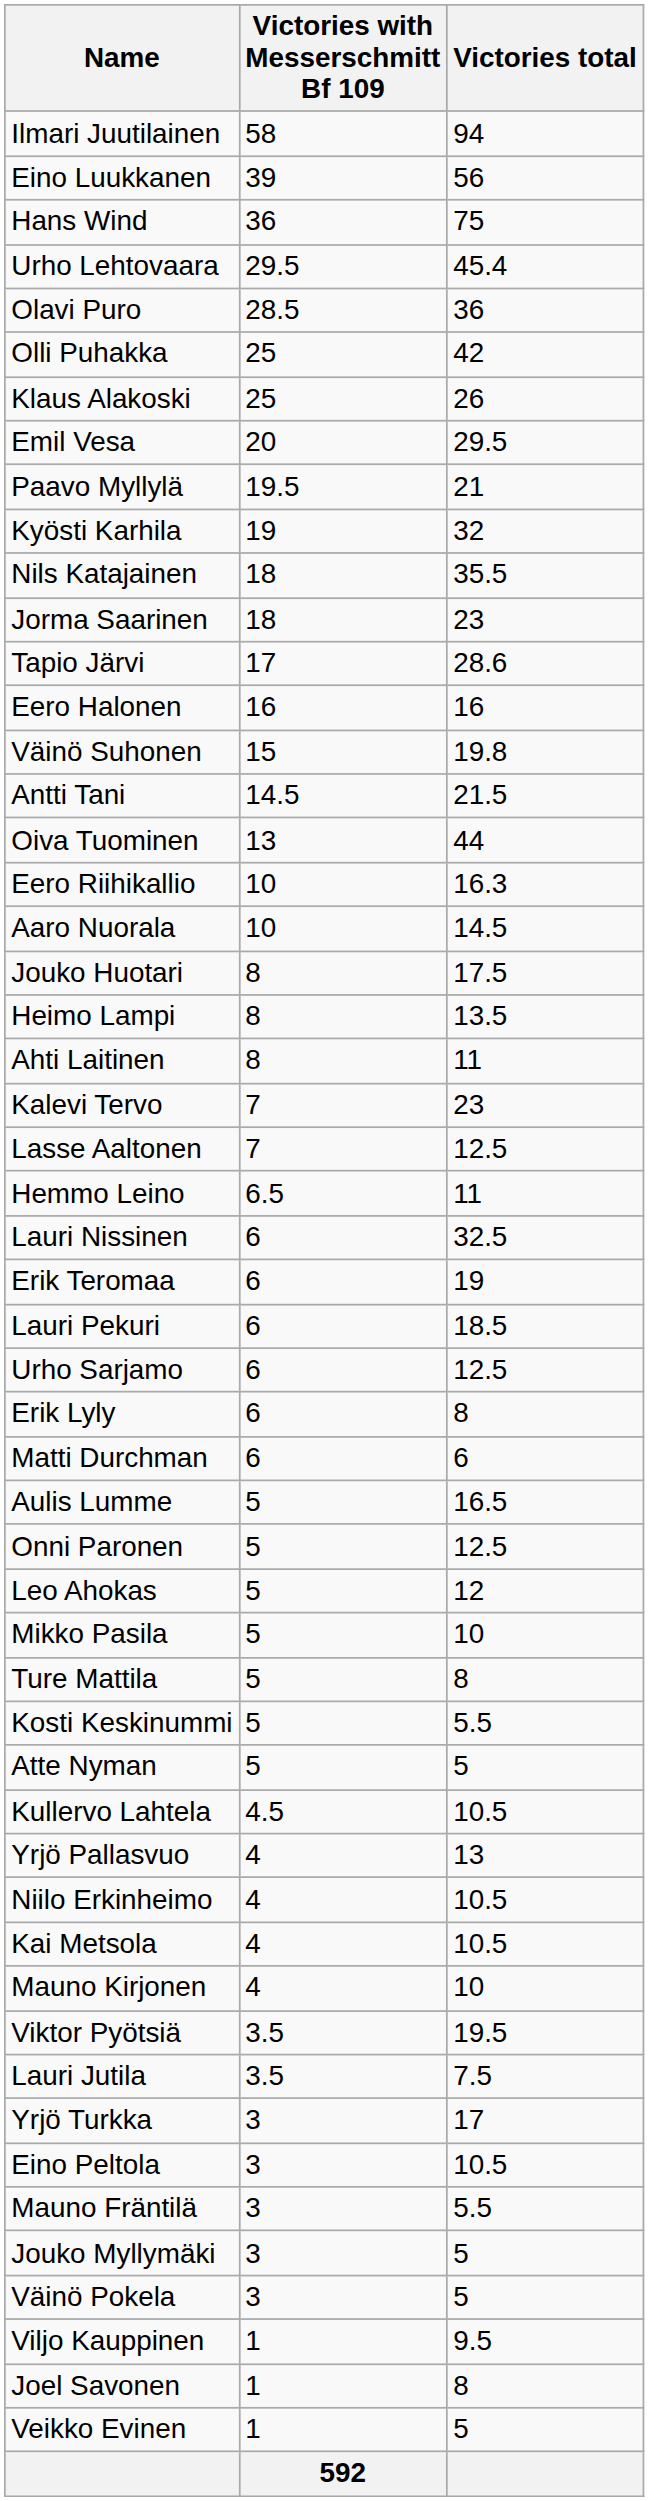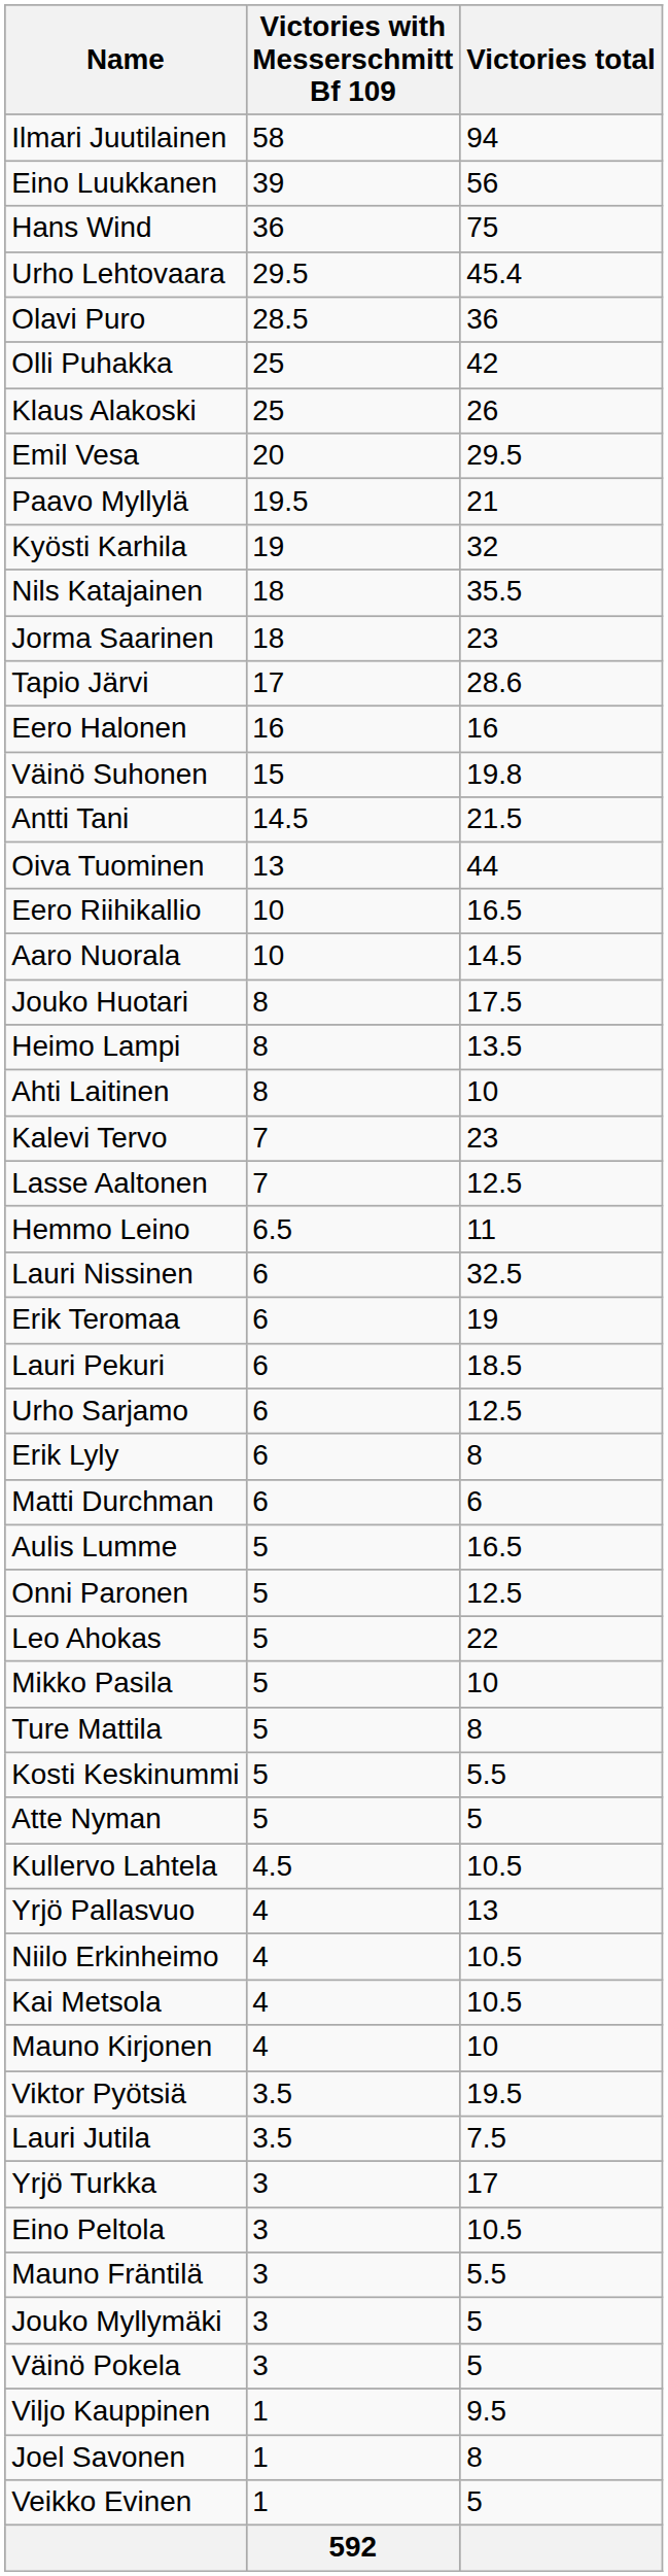 <table class="wikitable" border="1">
 <tr>
 <th>Name</th>
 <th>Victories with<br>Messerschmitt<br>Bf 109</th>
 <th>Victories total</th>
 </tr>
 <tr>
 <td>Ilmari Juutilainen</td>
 <td>58</td>
 <td>94</td>
 </tr>
 <tr>
 <td>Eino Luukkanen</td>
 <td>39</td>
 <td>56</td>
 </tr>
 <tr>
 <td>Hans Wind</td>
 <td>36</td>
 <td>75</td>
 </tr>
 <tr>
 <td>Urho Lehtovaara</td>
 <td>29.5</td>
 <td>45.4</td>
 </tr>
 <tr>
 <td>Olavi Puro</td>
 <td>28.5</td>
 <td>36</td>
 </tr>
 <tr>
 <td>Olli Puhakka</td>
 <td>25</td>
 <td>42</td>
 </tr>
 <tr>
 <td>Klaus Alakoski</td>
 <td>25</td>
 <td>26</td>
 </tr>
 <tr>
 <td>Emil Vesa</td>
 <td>20</td>
 <td>29.5</td>
 </tr>
 <tr>
 <td>Paavo Myllylä</td>
 <td>19.5</td>
 <td>21</td>
 </tr>
 <tr>
 <td>Kyösti Karhila</td>
 <td>19</td>
 <td>32</td>
 </tr>
 <tr>
 <td>Nils Katajainen</td>
 <td>18</td>
 <td>35.5</td>
 </tr>
 <tr>
 <td>Jorma Saarinen</td>
 <td>18</td>
 <td>23</td>
 </tr>
 <tr>
 <td>Tapio Järvi</td>
 <td>17</td>
 <td>28.6</td>
 </tr>
 <tr>
 <td>Eero Halonen</td>
 <td>16</td>
 <td>16</td>
 </tr>
 <tr>
 <td>Väinö Suhonen</td>
 <td>15</td>
 <td>19.8</td>
 </tr>
 <tr>
 <td>Antti Tani</td>
 <td>14.5</td>
 <td>21.5</td>
 </tr>
 <tr>
 <td>Oiva Tuominen</td>
 <td>13</td>
 <td>44</td>
 </tr>
 <tr>
 <td>Eero Riihikallio</td>
 <td>10</td>
-<td>16.3</td>
+<td>16.5</td>
 </tr>
 <tr>
 <td>Aaro Nuorala</td>
 <td>10</td>
 <td>14.5</td>
 </tr>
 <tr>
 <td>Jouko Huotari</td>
 <td>8</td>
 <td>17.5</td>
 </tr>
 <tr>
 <td>Heimo Lampi</td>
 <td>8</td>
 <td>13.5</td>
 </tr>
 <tr>
 <td>Ahti Laitinen</td>
 <td>8</td>
-<td>11</td>
+<td>10</td>
 </tr>
 <tr>
 <td>Kalevi Tervo</td>
 <td>7</td>
 <td>23</td>
 </tr>
 <tr>
 <td>Lasse Aaltonen</td>
 <td>7</td>
 <td>12.5</td>
 </tr>
 <tr>
 <td>Hemmo Leino</td>
 <td>6.5</td>
 <td>11</td>
 </tr>
 <tr>
 <td>Lauri Nissinen</td>
 <td>6</td>
 <td>32.5</td>
 </tr>
 <tr>
 <td>Erik Teromaa</td>
 <td>6</td>
 <td>19</td>
 </tr>
 <tr>
 <td>Lauri Pekuri</td>
 <td>6</td>
 <td>18.5</td>
 </tr>
 <tr>
 <td>Urho Sarjamo</td>
 <td>6</td>
 <td>12.5</td>
 </tr>
 <tr>
 <td>Erik Lyly</td>
 <td>6</td>
 <td>8</td>
 </tr>
 <tr>
 <td>Matti Durchman</td>
 <td>6</td>
 <td>6</td>
 </tr>
 <tr>
 <td>Aulis Lumme</td>
 <td>5</td>
 <td>16.5</td>
 </tr>
 <tr>
 <td>Onni Paronen</td>
 <td>5</td>
 <td>12.5</td>
 </tr>
 <tr>
 <td>Leo Ahokas</td>
 <td>5</td>
-<td>12</td>
+<td>22</td>
 </tr>
 <tr>
 <td>Mikko Pasila</td>
 <td>5</td>
 <td>10</td>
 </tr>
 <tr>
 <td>Ture Mattila</td>
 <td>5</td>
 <td>8</td>
 </tr>
 <tr>
 <td>Kosti Keskinummi</td>
 <td>5</td>
 <td>5.5</td>
 </tr>
 <tr>
 <td>Atte Nyman</td>
 <td>5</td>
 <td>5</td>
 </tr>
 <tr>
 <td>Kullervo Lahtela</td>
 <td>4.5</td>
 <td>10.5</td>
 </tr>
 <tr>
 <td>Yrjö Pallasvuo</td>
 <td>4</td>
 <td>13</td>
 </tr>
 <tr>
 <td>Niilo Erkinheimo</td>
 <td>4</td>
 <td>10.5</td>
 </tr>
 <tr>
 <td>Kai Metsola</td>
 <td>4</td>
 <td>10.5</td>
 </tr>
 <tr>
 <td>Mauno Kirjonen</td>
 <td>4</td>
 <td>10</td>
 </tr>
 <tr>
 <td>Viktor Pyötsiä</td>
 <td>3.5</td>
 <td>19.5</td>
 </tr>
 <tr>
 <td>Lauri Jutila</td>
 <td>3.5</td>
 <td>7.5</td>
 </tr>
 <tr>
 <td>Yrjö Turkka</td>
 <td>3</td>
 <td>17</td>
 </tr>
 <tr>
 <td>Eino Peltola</td>
 <td>3</td>
 <td>10.5</td>
 </tr>
 <tr>
 <td>Mauno Fräntilä</td>
 <td>3</td>
 <td>5.5</td>
 </tr>
 <tr>
 <td>Jouko Myllymäki</td>
 <td>3</td>
 <td>5</td>
 </tr>
 <tr>
 <td>Väinö Pokela</td>
 <td>3</td>
 <td>5</td>
 </tr>
 <tr>
 <td>Viljo Kauppinen</td>
 <td>1</td>
 <td>9.5</td>
 </tr>
 <tr>
 <td>Joel Savonen</td>
 <td>1</td>
 <td>8</td>
 </tr>
 <tr>
 <td>Veikko Evinen</td>
 <td>1</td>
 <td>5</td>
 </tr>
 <tr>
 <th></th>
 <th>592</th>
 <th></th>
 </tr>
 <tr>
 </tr>
 </table>
